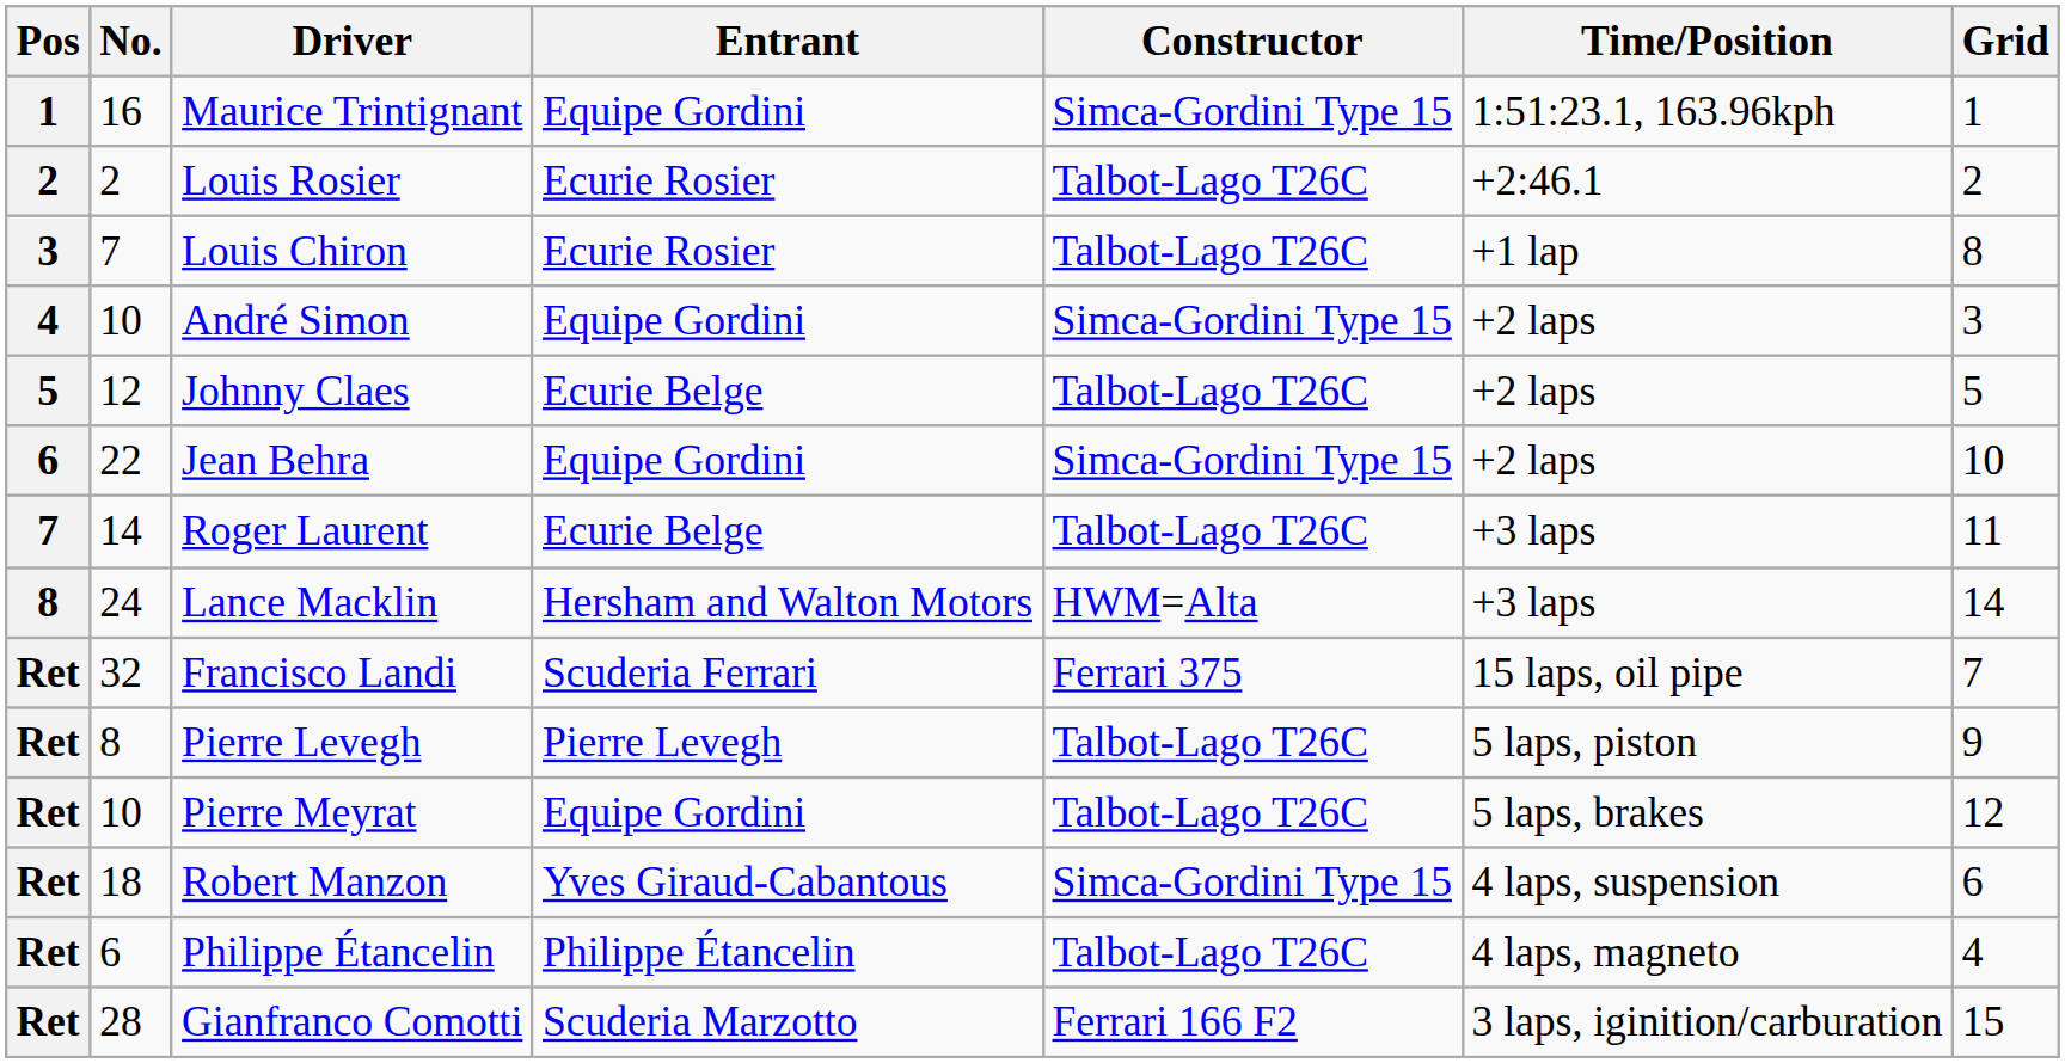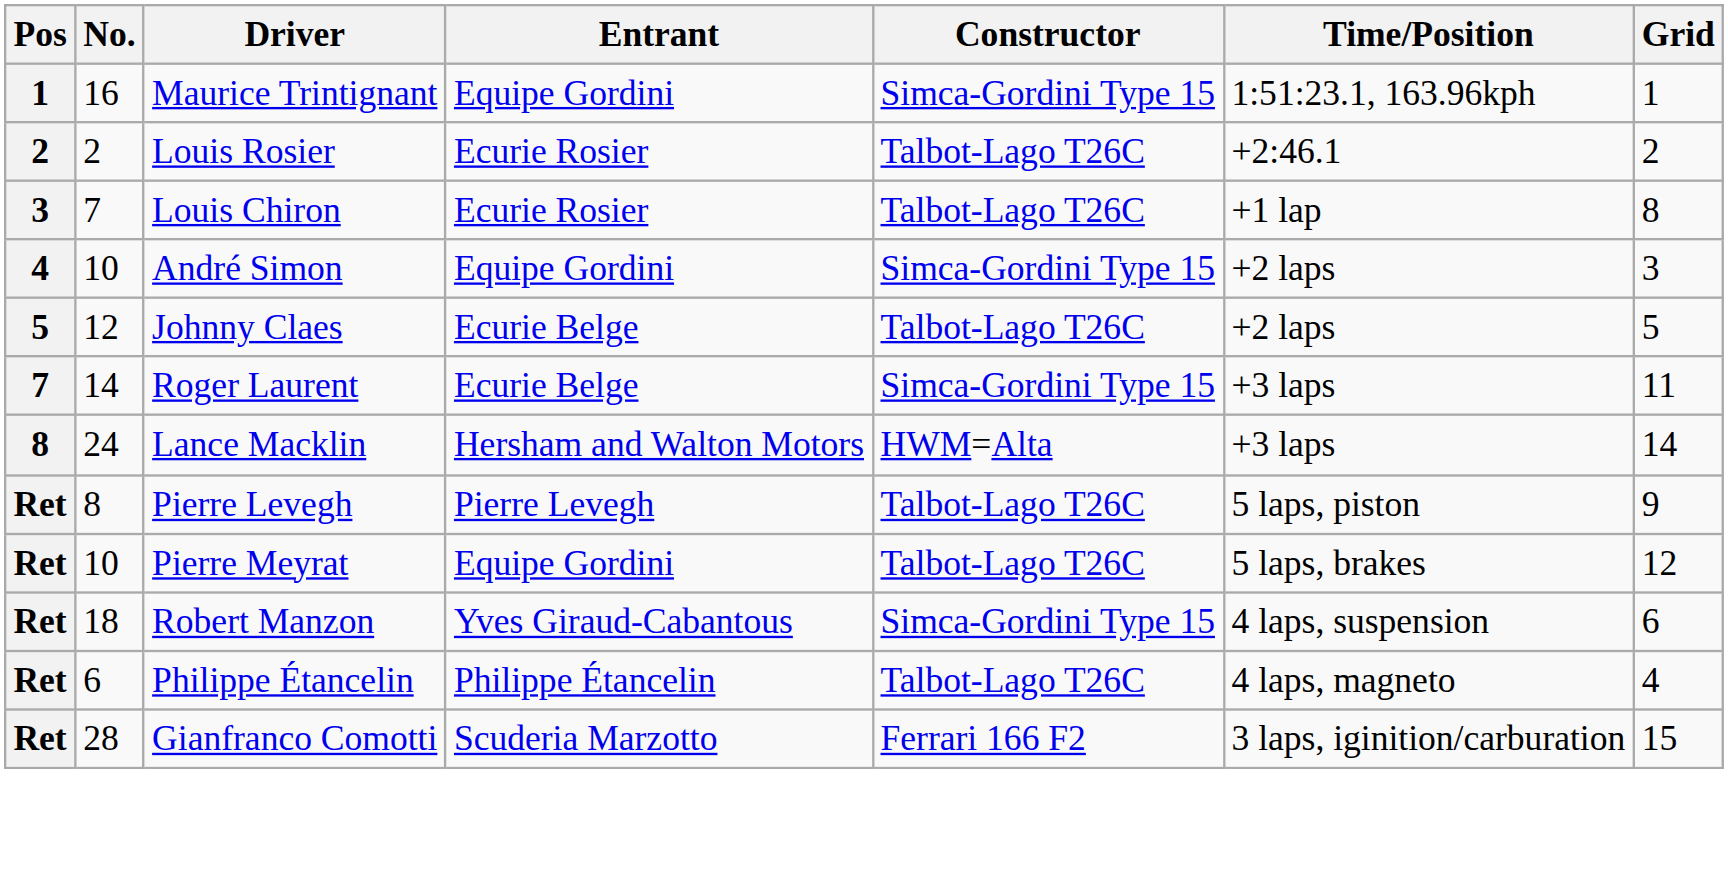 <table class="wikitable" style="font-size: 95%">
 <tr>
 <th>Pos</th>
 <th>No.</th>
 <th>Driver</th>
 <th>Entrant</th>
 <th>Constructor</th>
 <th>Time/Position</th>
 <th>Grid</th>
 </tr>
 <tr>
 <th>1</th>
 <td>16</td>
 <td> <a href='#'>Maurice Trintignant</a></td>
 <td><a href='#'>Equipe Gordini</a></td>
 <td><a href='#'>Simca-Gordini Type 15</a></td>
 <td>1:51:23.1, 163.96kph</td>
 <td>1</td>
 </tr>
 <tr>
 <th>2</th>
 <td>2</td>
 <td> <a href='#'>Louis Rosier</a></td>
 <td><a href='#'>Ecurie Rosier</a></td>
 <td><a href='#'>Talbot-Lago T26C</a></td>
 <td>+2:46.1</td>
 <td>2</td>
 </tr>
 <tr>
 <th>3</th>
 <td>7</td>
 <td> <a href='#'>Louis Chiron</a></td>
 <td><a href='#'>Ecurie Rosier</a></td>
 <td><a href='#'>Talbot-Lago T26C</a></td>
 <td>+1 lap</td>
 <td>8</td>
 </tr>
 <tr>
 <th>4</th>
 <td>10</td>
 <td> <a href='#'>André Simon</a></td>
 <td><a href='#'>Equipe Gordini</a></td>
 <td><a href='#'>Simca-Gordini Type 15</a></td>
 <td>+2 laps</td>
 <td>3</td>
 </tr>
 <tr>
 <th>5</th>
 <td>12</td>
 <td> <a href='#'>Johnny Claes</a></td>
 <td><a href='#'>Ecurie Belge</a></td>
 <td><a href='#'>Talbot-Lago T26C</a></td>
 <td>+2 laps</td>
 <td>5</td>
 </tr>
 <tr>
-<th>6</th>
-<td>22</td>
-<td> <a href='#'>Jean Behra</a></td>
-<td><a href='#'>Equipe Gordini</a></td>
-<td><a href='#'>Simca-Gordini Type 15</a></td>
-<td>+2 laps</td>
-<td>10</td>
-</tr>
-<tr>
 <th>7</th>
 <td>14</td>
 <td> <a href='#'>Roger Laurent</a></td>
 <td><a href='#'>Ecurie Belge</a></td>
-<td><a href='#'>Talbot-Lago T26C</a></td>
+<td><a href='#'>Simca-Gordini Type 15</a></td>
 <td>+3 laps</td>
 <td>11</td>
 </tr>
 <tr>
 <th>8</th>
 <td>24</td>
 <td> <a href='#'>Lance Macklin</a></td>
 <td><a href='#'>Hersham and Walton Motors</a></td>
 <td><a href='#'>HWM</a>=<a href='#'>Alta</a></td>
 <td>+3 laps</td>
 <td>14</td>
-</tr>
-<tr>
-<th>Ret</th>
-<td>32</td>
-<td> <a href='#'>Francisco Landi</a></td>
-<td><a href='#'>Scuderia Ferrari</a></td>
-<td><a href='#'>Ferrari 375</a></td>
-<td>15 laps, oil pipe</td>
-<td>7</td>
 </tr>
 <tr>
 <th>Ret</th>
 <td>8</td>
 <td> <a href='#'>Pierre Levegh</a></td>
 <td><a href='#'>Pierre Levegh</a></td>
 <td><a href='#'>Talbot-Lago T26C</a></td>
 <td>5 laps, piston</td>
 <td>9</td>
 </tr>
 <tr>
 <th>Ret</th>
 <td>10</td>
 <td> <a href='#'>Pierre Meyrat</a></td>
 <td><a href='#'>Equipe Gordini</a></td>
 <td><a href='#'>Talbot-Lago T26C</a></td>
 <td>5 laps, brakes</td>
 <td>12</td>
 </tr>
 <tr>
 <th>Ret</th>
 <td>18</td>
 <td> <a href='#'>Robert Manzon</a></td>
 <td><a href='#'>Yves Giraud-Cabantous</a></td>
 <td><a href='#'>Simca-Gordini Type 15</a></td>
 <td>4 laps, suspension</td>
 <td>6</td>
 </tr>
 <tr>
 <th>Ret</th>
 <td>6</td>
 <td> <a href='#'>Philippe Étancelin</a></td>
 <td><a href='#'>Philippe Étancelin</a></td>
 <td><a href='#'>Talbot-Lago T26C</a></td>
 <td>4 laps, magneto</td>
 <td>4</td>
 </tr>
 <tr>
 <th>Ret</th>
 <td>28</td>
 <td> <a href='#'>Gianfranco Comotti</a></td>
 <td><a href='#'>Scuderia Marzotto</a></td>
 <td><a href='#'>Ferrari 166 F2</a></td>
 <td>3 laps, iginition/carburation</td>
 <td>15</td>
 </tr>
 </table>
